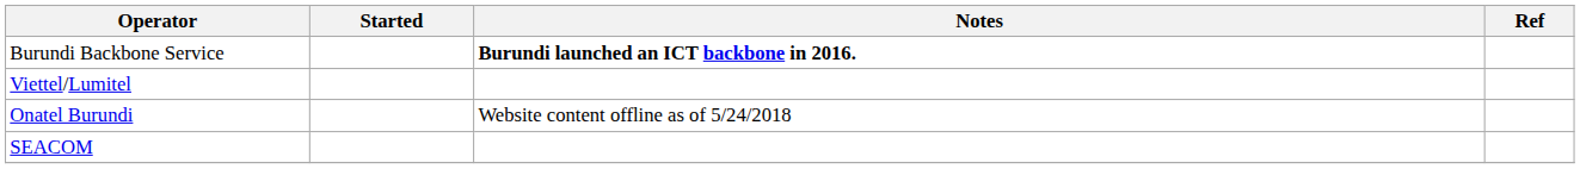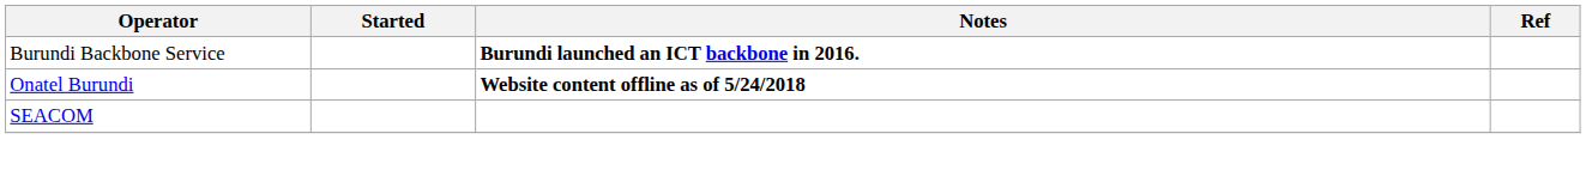 <table class="wikitable" style="background: #FFFFFF; width: 100%; white-space: normal;">
 <tr>
 <th scope="col" width="100px">Operator</th>
 <th scope="col" width="20px">Started</th>
 <th scope="col" width="350px">Notes</th>
 <th scope="col" width="20px">Ref</th>
 </tr>
 <tr>
 <td>Burundi Backbone Service</td>
 <td></td>
 <td><strong>Burundi launched an ICT <a href='#'>backbone</a> in 2016.</strong></td>
 <td></td>
 </tr>
 <tr>
-<td><a href='#'>Viettel</a>/<a href='#'>Lumitel</a></td>
-<td></td>
-<td></td>
-<td></td>
-</tr>
-<tr>
 <td><a href='#'>Onatel Burundi</a></td>
 <td></td>
-<td>Website content offline as of 5/24/2018</td>
+<td><strong>Website content offline as of 5/24/2018</strong></td>
 <td></td>
 </tr>
 <tr>
 <td><a href='#'>SEACOM</a></td>
 <td></td>
 <td></td>
 <td></td>
 </tr>
 <tr>
 </tr>
 </table>
